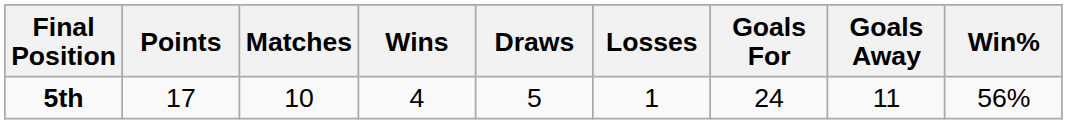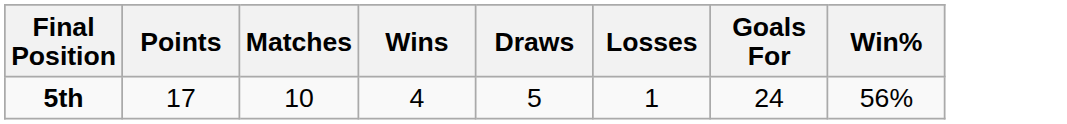 <table class="wikitable" style="font-size: 95%; text-align: center;">
 <tr>
 <th width=60>Final Position</th>
 <th width=60>Points</th>
 <th width=60>Matches</th>
 <th width=60>Wins</th>
 <th width=60>Draws</th>
 <th width=60>Losses</th>
 <th width=60>Goals For</th>
-<th width=60>Goals Away</th>
 <th width=60>Win%</th>
 </tr>
 <tr>
 <td><strong>5th</strong></td>
 <td>17</td>
 <td>10</td>
 <td>4</td>
 <td>5</td>
 <td>1</td>
 <td>24</td>
-<td>11</td>
 <td>56%</td>
 </tr>
 </table>
